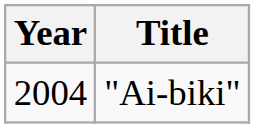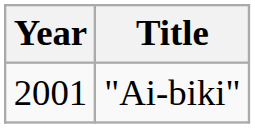 <table class="wikitable">
 <tr>
 <th>Year</th>
 <th>Title</th>
 </tr>
 <tr>
-<td>2004</td>
+<td>2001</td>
 <td>"Ai-biki"</td>
 </tr>
 </table>
